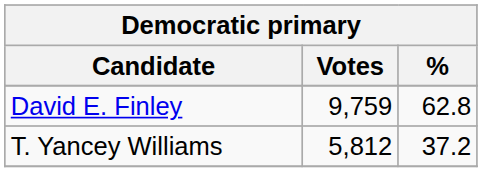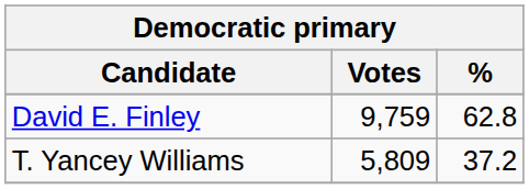 <table class="wikitable" align="left" style="margin: 1em 1em 1em 0; font-size: 95%;">
 <tr>
 <th colspan="3">Democratic primary</th>
 </tr>
 <tr>
 <th colspan="1" style="width: 170px">Candidate</th>
 <th style="width: 50px">Votes</th>
 <th style="width: 40px">%</th>
 </tr>
 <tr>
 </tr>
 <tr>
 <td><a href='#'>David E. Finley</a></td>
 <td align="right">9,759</td>
 <td align="right">62.8</td>
 </tr>
 <tr>
 <td>T. Yancey Williams</td>
-<td align="right">5,812</td>
+<td align="right">5,809</td>
 <td align="right">37.2</td>
 </tr>
 <tr>
 </tr>
 </table>
